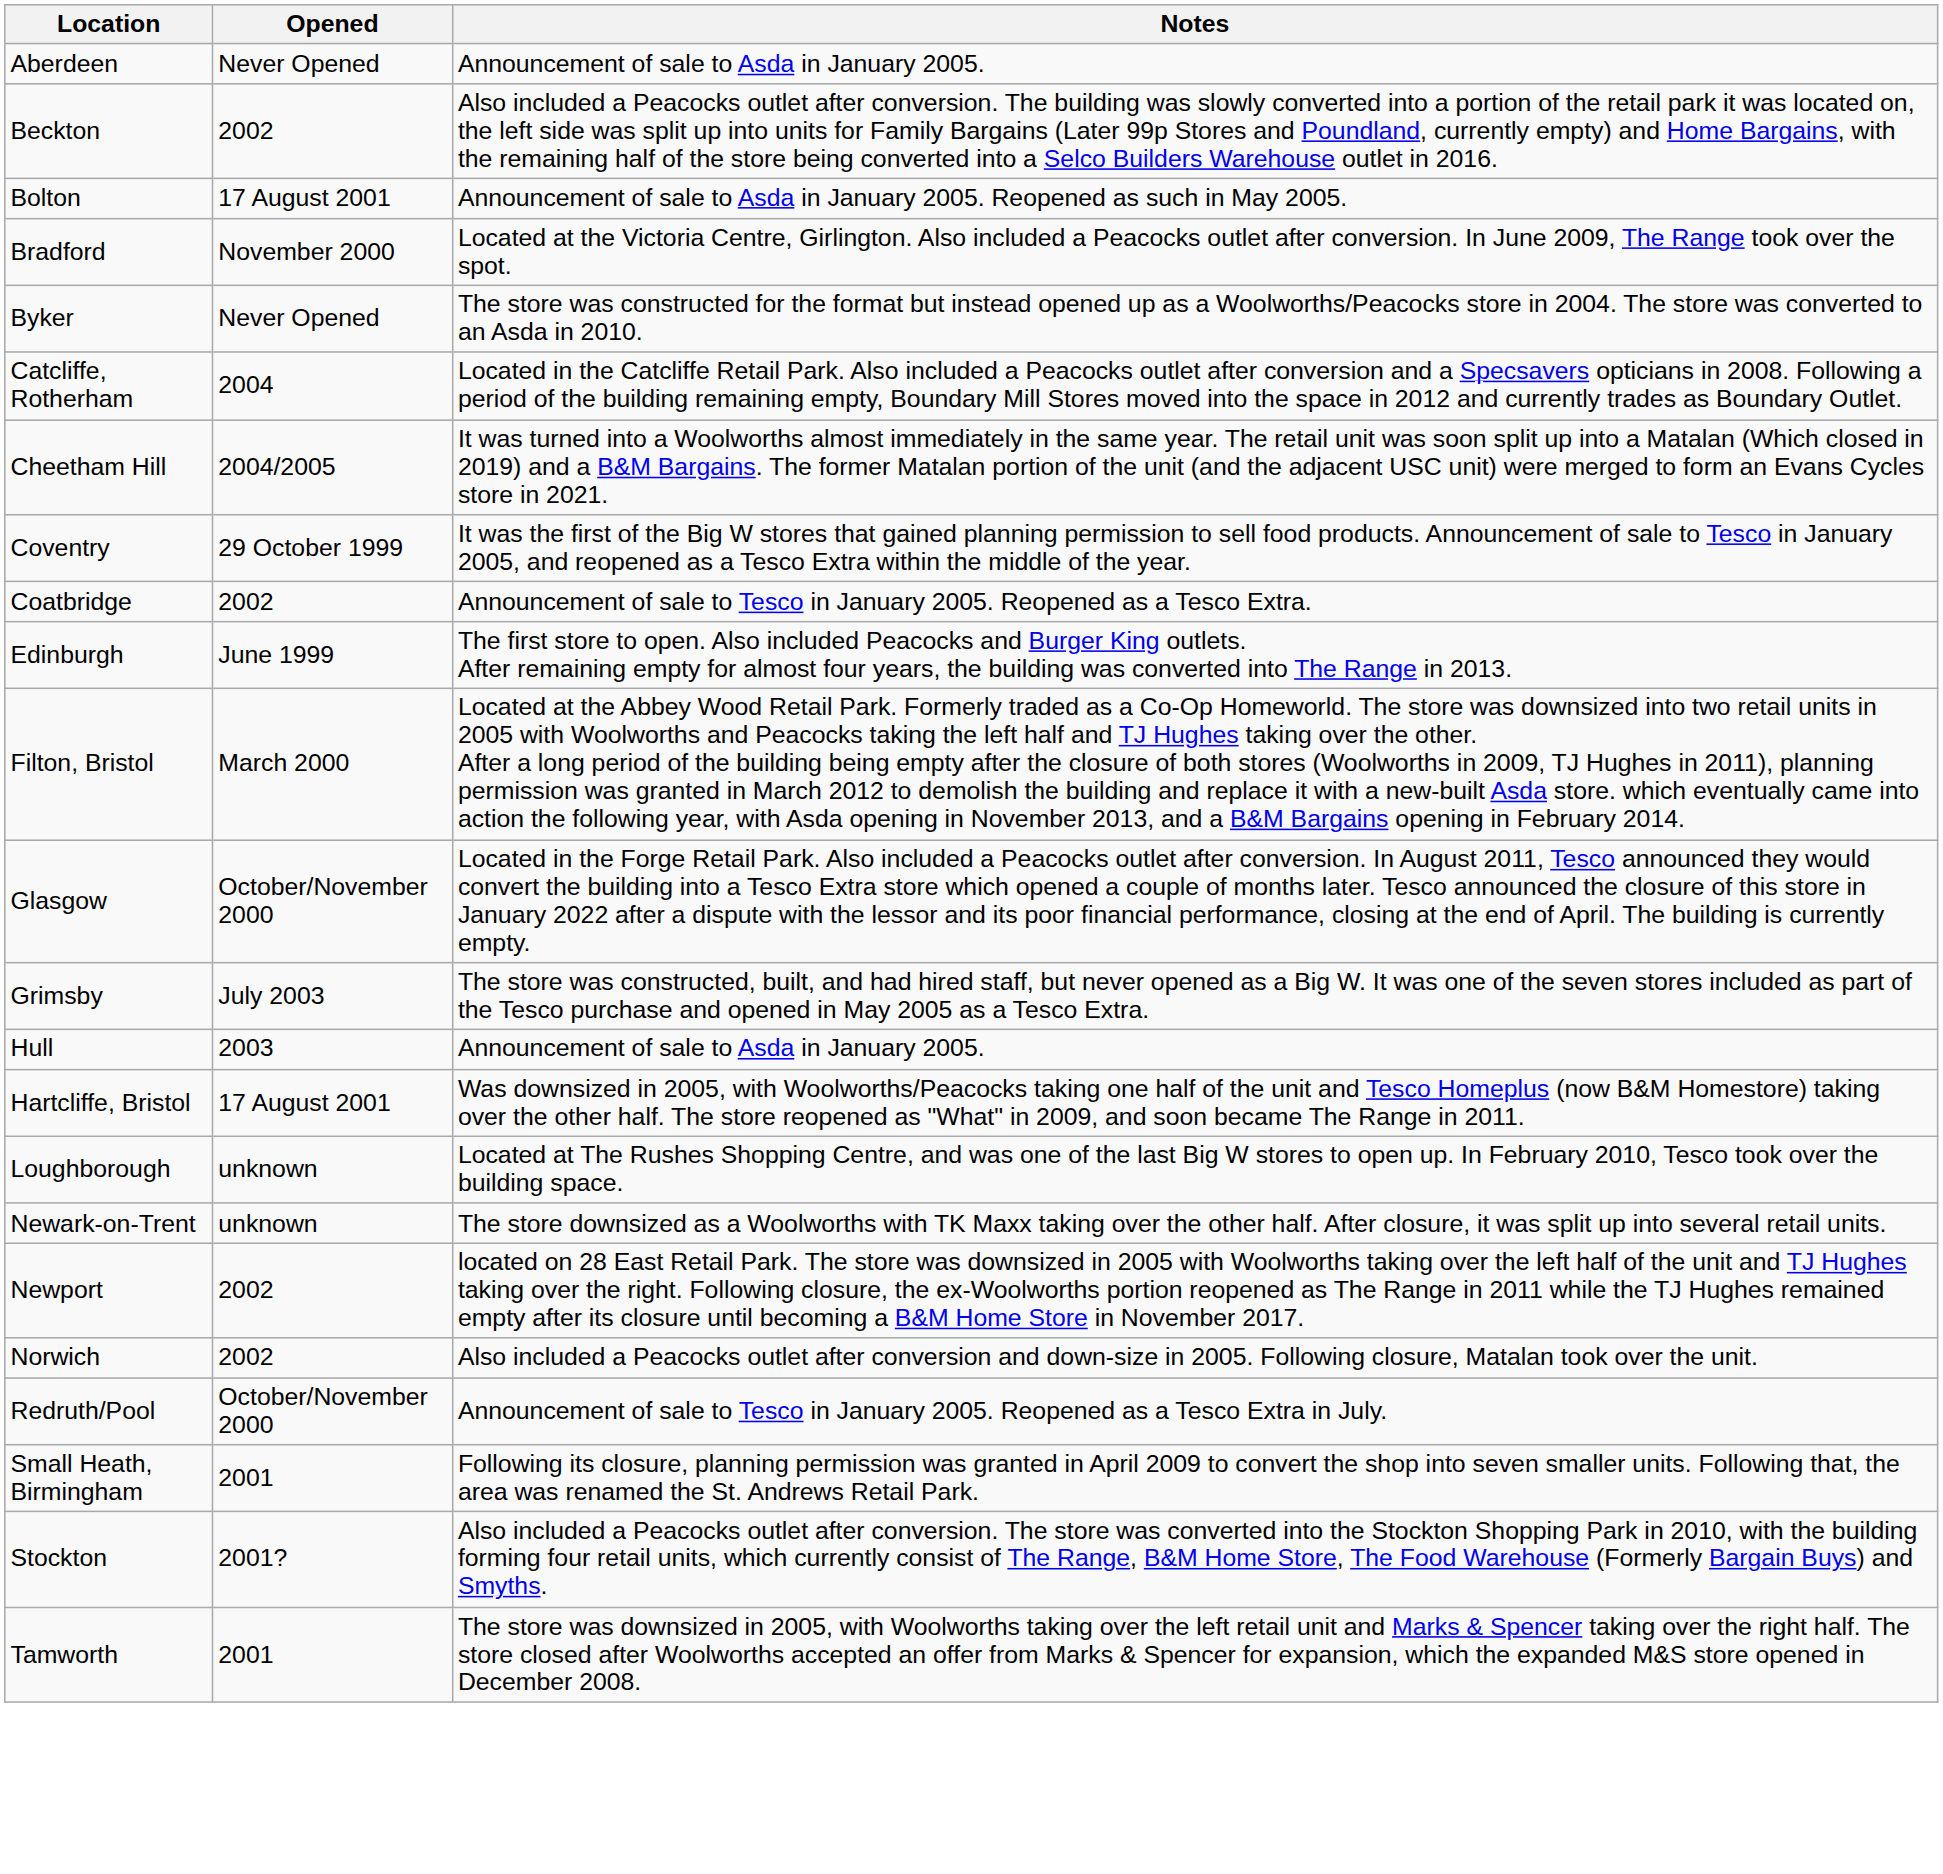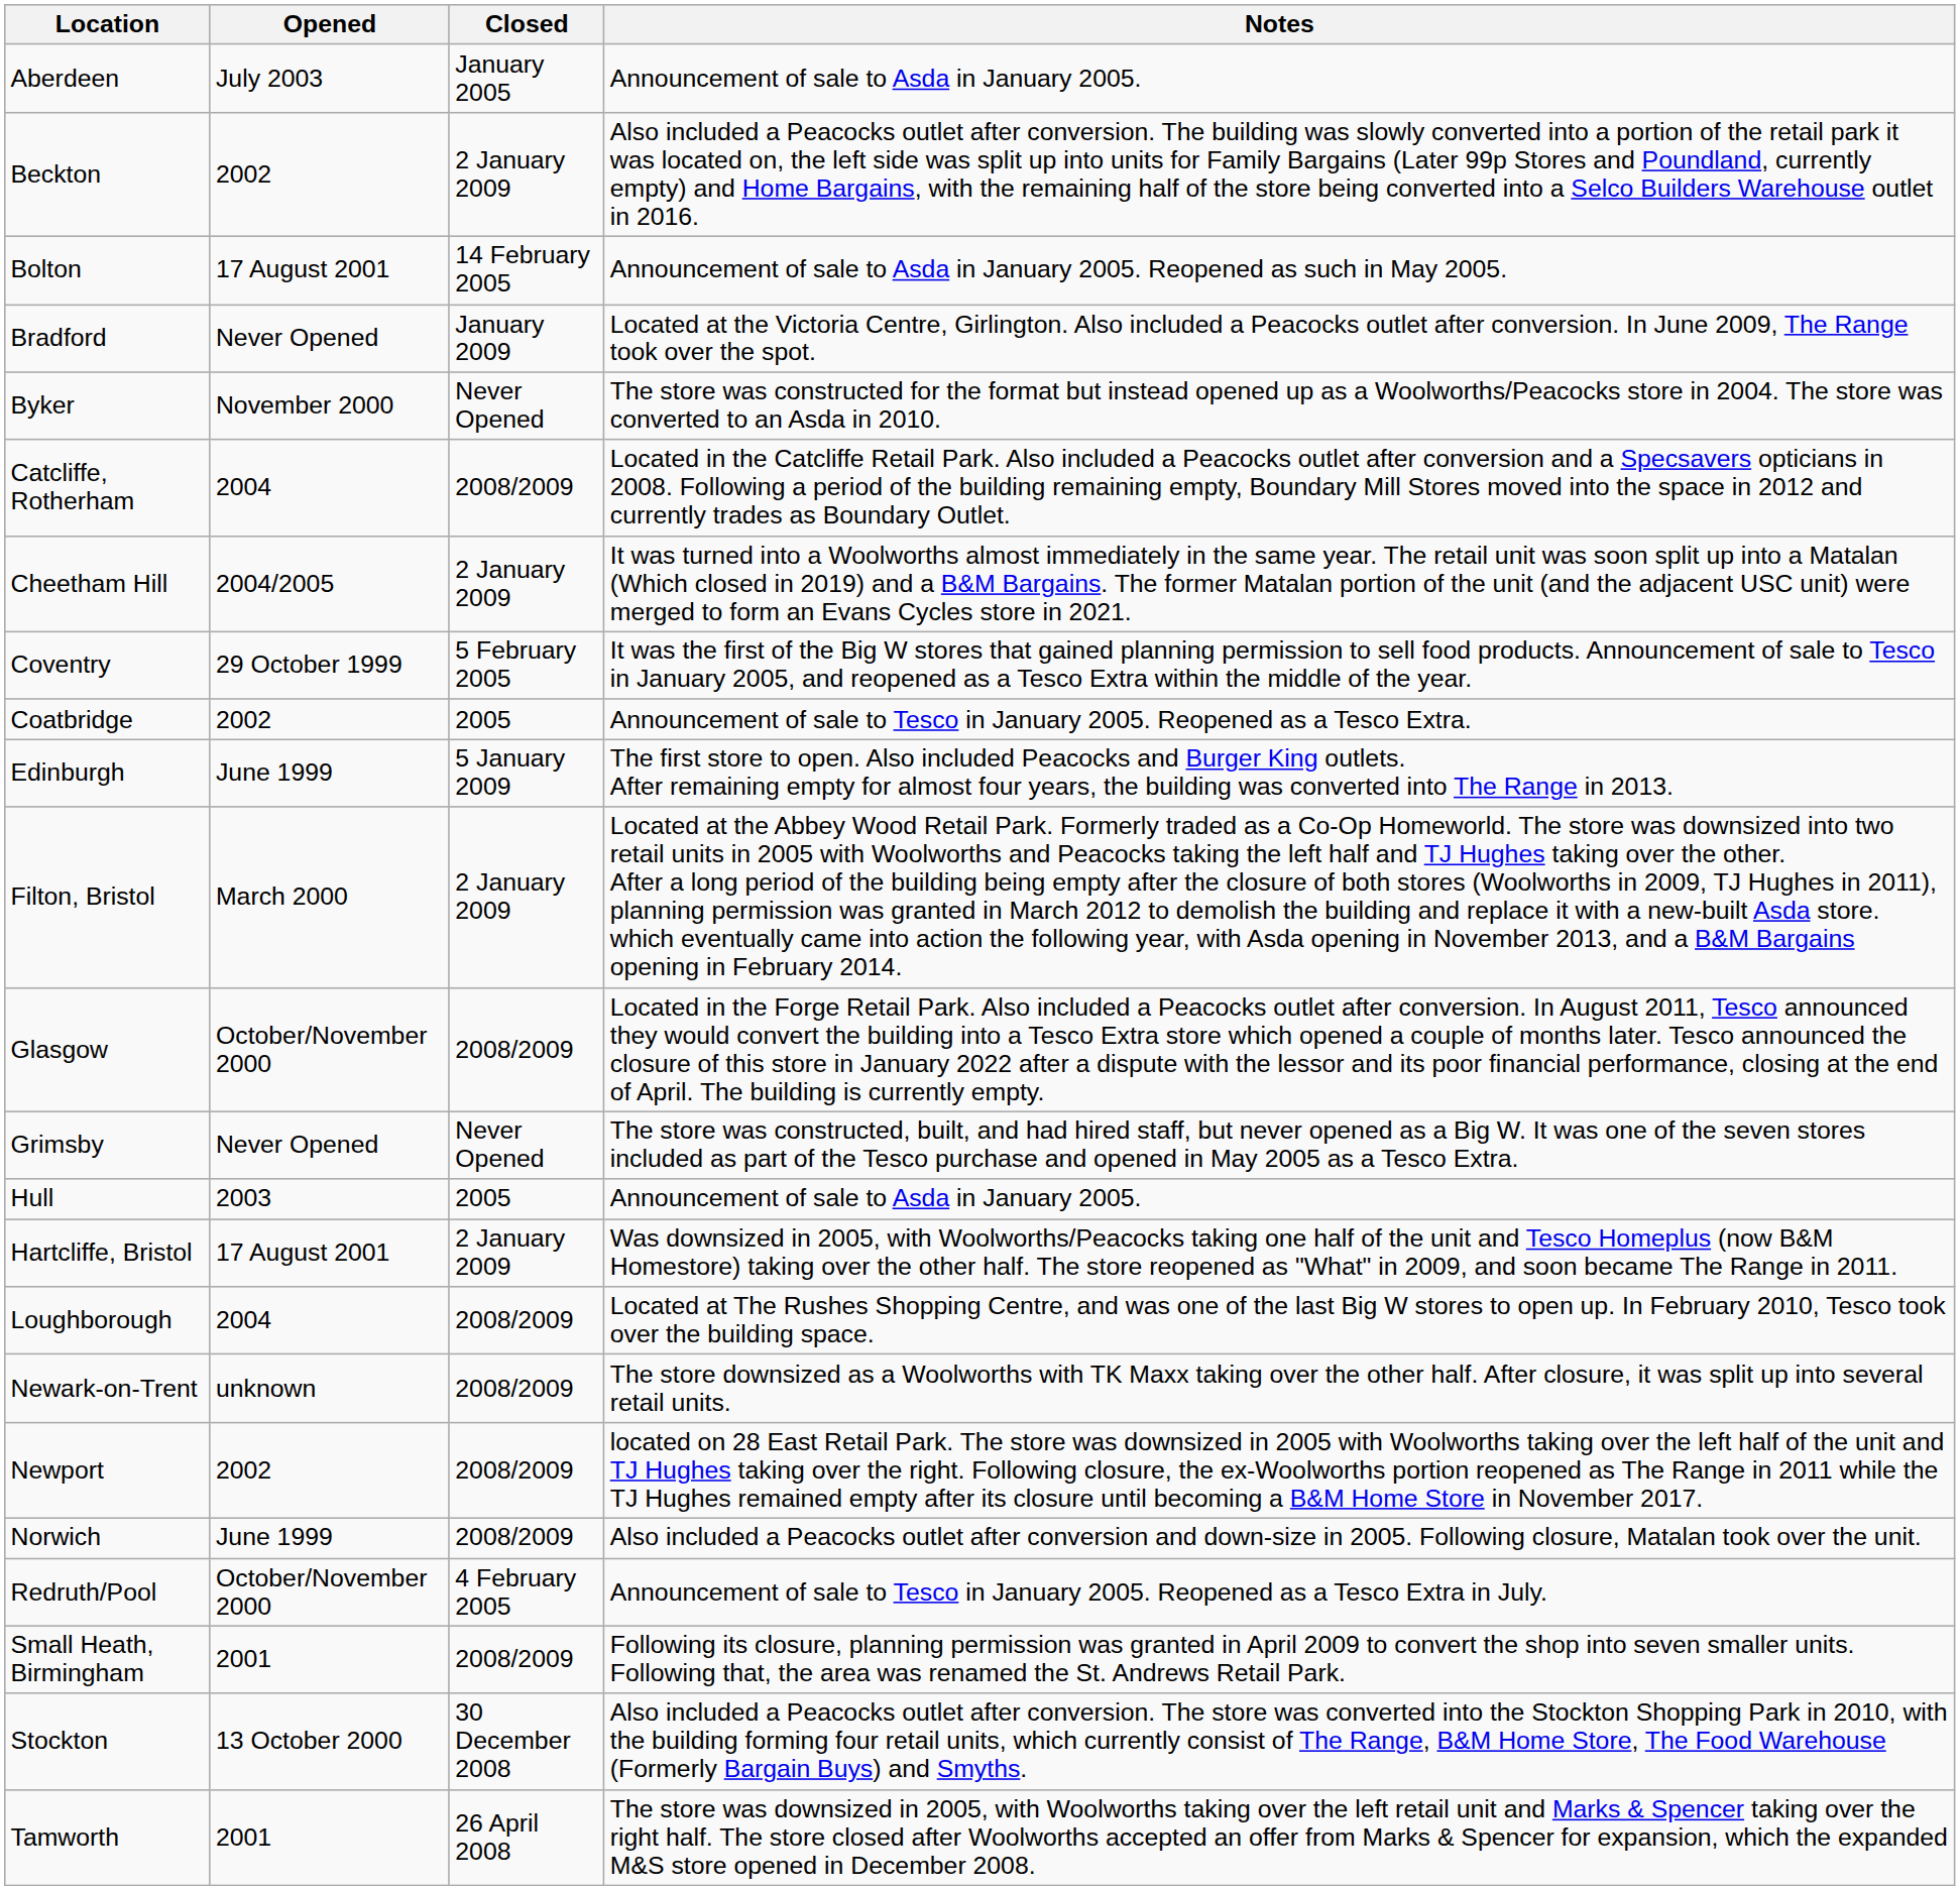 <table class="wikitable sortable">
 <tr>
 <th>Location</th>
 <th>Opened</th>
+<th>Closed</th>
 <th class= "unsortable">Notes</th>
 </tr>
 <tr>
 <td>Aberdeen</td>
-<td>Never Opened</td>
+<td>July 2003</td>
+<td>January 2005</td>
 <td>Announcement of sale to <a href='#'>Asda</a> in January 2005.</td>
 </tr>
 <tr>
 <td>Beckton</td>
 <td>2002</td>
+<td>2 January 2009</td>
 <td>Also included a Peacocks outlet after conversion. The building was slowly converted into a portion of the retail park it was located on, the left side was split up into units for Family Bargains (Later 99p Stores and <a href='#'>Poundland</a>, currently empty) and <a href='#'>Home Bargains</a>, with the remaining half of the store being converted into a <a href='#'>Selco Builders Warehouse</a> outlet in 2016.</td>
 </tr>
 <tr>
 <td>Bolton</td>
 <td>17 August 2001</td>
+<td>14 February 2005</td>
 <td>Announcement of sale to <a href='#'>Asda</a> in January 2005. Reopened as such in May 2005.</td>
 </tr>
 <tr>
 <td>Bradford</td>
-<td>November 2000</td>
+<td>Never Opened</td>
+<td>January 2009</td>
 <td>Located at the Victoria Centre, Girlington. Also included a Peacocks outlet after conversion. In June 2009, <a href='#'>The Range</a> took over the spot.</td>
 </tr>
 <tr>
 <td>Byker</td>
+<td>November 2000</td>
 <td>Never Opened</td>
 <td>The store was constructed for the format but instead opened up as a  Woolworths/Peacocks store in 2004. The store was converted to an Asda in 2010.</td>
 </tr>
 <tr>
 <td>Catcliffe, Rotherham</td>
 <td>2004</td>
+<td>2008/2009</td>
 <td>Located in the Catcliffe Retail Park. Also included a Peacocks outlet after conversion and a <a href='#'>Specsavers</a> opticians in 2008. Following a period of the building remaining empty, Boundary Mill Stores moved into the space in 2012 and currently trades as Boundary Outlet.</td>
 </tr>
 <tr>
 <td>Cheetham Hill</td>
 <td>2004/2005</td>
+<td>2 January 2009</td>
 <td>It was turned into a Woolworths almost immediately in the same year. The retail unit was soon split up into a Matalan (Which closed in 2019) and a <a href='#'>B&M Bargains</a>. The former Matalan portion of the unit (and the adjacent USC unit) were merged to form an Evans Cycles store in 2021.</td>
 </tr>
 <tr>
 <td>Coventry</td>
 <td>29 October 1999</td>
+<td>5 February 2005</td>
 <td>It was the first of the Big W stores that gained planning permission to sell food products. Announcement of sale to <a href='#'>Tesco</a> in January 2005, and reopened as a Tesco Extra within the middle of the year.</td>
 </tr>
 <tr>
 <td>Coatbridge</td>
 <td>2002</td>
+<td>2005</td>
 <td>Announcement of sale to <a href='#'>Tesco</a> in January 2005. Reopened as a Tesco Extra.</td>
 </tr>
 <tr>
 <td>Edinburgh</td>
 <td>June 1999</td>
+<td>5 January 2009</td>
 <td>The first store to open. Also included Peacocks and <a href='#'>Burger King</a> outlets.<br>After remaining empty for almost four years, the building was converted into <a href='#'>The Range</a> in 2013.</td>
 </tr>
 <tr>
 <td>Filton, Bristol</td>
 <td>March 2000</td>
+<td>2 January 2009</td>
 <td>Located at the Abbey Wood Retail Park. Formerly traded as a Co-Op Homeworld. The store was downsized into two retail units in 2005 with Woolworths and Peacocks taking the left half and <a href='#'>TJ Hughes</a> taking over the other.<br>After a long period of the building being empty after the closure of both stores (Woolworths in 2009, TJ Hughes in 2011), planning permission was granted in March 2012 to demolish the building and replace it with a new-built <a href='#'>Asda</a> store. which eventually came into action the following year, with Asda opening in November 2013, and a <a href='#'>B&M Bargains</a> opening in February 2014.</td>
 </tr>
 <tr>
 <td>Glasgow</td>
 <td>October/November 2000</td>
+<td>2008/2009</td>
 <td>Located in the Forge Retail Park. Also included a Peacocks outlet after conversion. In August 2011, <a href='#'>Tesco</a> announced they would convert the building into a Tesco Extra store which opened a couple of months later. Tesco announced the closure of this store in January 2022 after a dispute with the lessor and its poor financial performance, closing at the end of April. The building is currently empty.</td>
 </tr>
 <tr>
 <td>Grimsby</td>
-<td>July 2003</td>
+<td>Never Opened</td>
+<td>Never Opened</td>
 <td>The store was constructed, built, and had hired staff, but never opened as a Big W. It was one of the seven stores included as part of the Tesco purchase and opened in May 2005 as a Tesco Extra.</td>
 </tr>
 <tr>
 <td>Hull</td>
 <td>2003</td>
+<td>2005</td>
 <td>Announcement of sale to <a href='#'>Asda</a> in January 2005.</td>
 </tr>
 <tr>
 <td>Hartcliffe, Bristol</td>
 <td>17 August 2001</td>
+<td>2 January 2009</td>
 <td>Was downsized in 2005, with Woolworths/Peacocks taking one half of the unit and <a href='#'>Tesco Homeplus</a> (now B&M Homestore) taking over the other half. The store reopened as "What" in 2009, and soon became The Range in 2011.</td>
 </tr>
 <tr>
 <td>Loughborough</td>
-<td>unknown</td>
+<td>2004</td>
+<td>2008/2009</td>
 <td>Located at The Rushes Shopping Centre, and was one of the last Big W stores to open up. In February 2010, Tesco took over the building space.</td>
 </tr>
 <tr>
 <td>Newark-on-Trent</td>
 <td>unknown</td>
+<td>2008/2009</td>
 <td>The store downsized as a Woolworths with TK Maxx taking over the other half. After closure, it was split up into several retail units.</td>
 </tr>
 <tr>
 <td>Newport</td>
 <td>2002</td>
+<td>2008/2009</td>
 <td>located on 28 East Retail Park. The store was downsized in 2005 with Woolworths taking over the left half of the unit and <a href='#'>TJ Hughes</a> taking over the right. Following closure, the ex-Woolworths portion reopened as The Range in 2011 while the TJ Hughes remained empty after its closure until becoming a <a href='#'>B&M Home Store</a> in November 2017.</td>
 </tr>
 <tr>
 <td>Norwich</td>
-<td>2002</td>
+<td>June 1999</td>
+<td>2008/2009</td>
 <td>Also included a Peacocks outlet after conversion and down-size in 2005. Following closure, Matalan took over the unit.</td>
 </tr>
 <tr>
 <td>Redruth/Pool</td>
 <td>October/November 2000</td>
+<td>4 February 2005</td>
 <td>Announcement of sale to <a href='#'>Tesco</a> in January 2005. Reopened as a Tesco Extra in July.</td>
 </tr>
 <tr>
 <td>Small Heath, Birmingham</td>
 <td>2001</td>
+<td>2008/2009</td>
 <td>Following its closure, planning permission was granted in April 2009 to convert the shop into seven smaller units. Following that, the area was renamed the St. Andrews Retail Park.</td>
 </tr>
 <tr>
 <td>Stockton</td>
-<td>2001?</td>
+<td>13 October 2000</td>
+<td>30 December 2008</td>
 <td>Also included a Peacocks outlet after conversion. The store was converted into the Stockton Shopping Park in 2010, with the building forming four retail units, which currently consist of <a href='#'>The Range</a>, <a href='#'>B&M Home Store</a>, <a href='#'>The Food Warehouse</a> (Formerly <a href='#'>Bargain Buys</a>) and <a href='#'>Smyths</a>.</td>
 </tr>
 <tr>
 <td>Tamworth</td>
 <td>2001</td>
+<td>26 April 2008</td>
 <td>The store was downsized in 2005, with Woolworths taking over the left retail unit and <a href='#'>Marks & Spencer</a> taking over the right half. The store closed after Woolworths accepted an offer from Marks & Spencer for expansion, which the expanded M&S store opened in December 2008.</td>
 </tr>
 </table>
